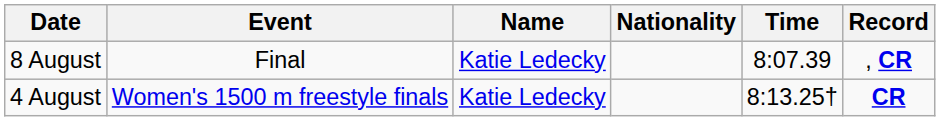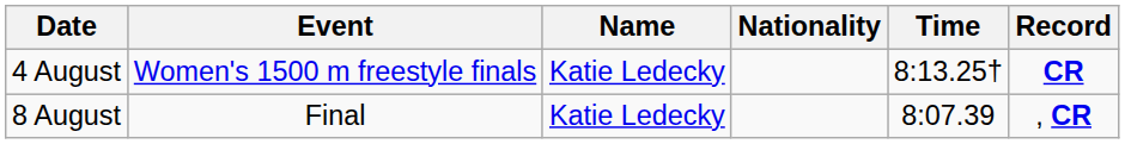 <table class="wikitable" style=text-align:center>
 <tr>
 <th>Date</th>
 <th>Event</th>
 <th>Name</th>
 <th>Nationality</th>
 <th>Time</th>
 <th>Record</th>
 </tr>
 <tr>
+<td>4 August</td>
+<td><a href='#'>Women's 1500 m freestyle finals</a></td>
+<td align=left><a href='#'>Katie Ledecky</a></td>
+<td align=left></td>
+<td>8:13.25†</td>
+<td><strong><a href='#'>CR</a></strong></td>
+</tr>
+<tr>
 <td>8 August</td>
 <td>Final</td>
 <td align=left><a href='#'>Katie Ledecky</a></td>
 <td align=left></td>
 <td>8:07.39</td>
 <td>, <strong><a href='#'>CR</a></strong></td>
 </tr>
-<tr>
-<td>4 August</td>
-<td><a href='#'>Women's 1500 m freestyle finals</a></td>
-<td align=left><a href='#'>Katie Ledecky</a></td>
-<td align=left></td>
-<td>8:13.25†</td>
-<td><strong><a href='#'>CR</a></strong></td>
-</tr>
 </table>
